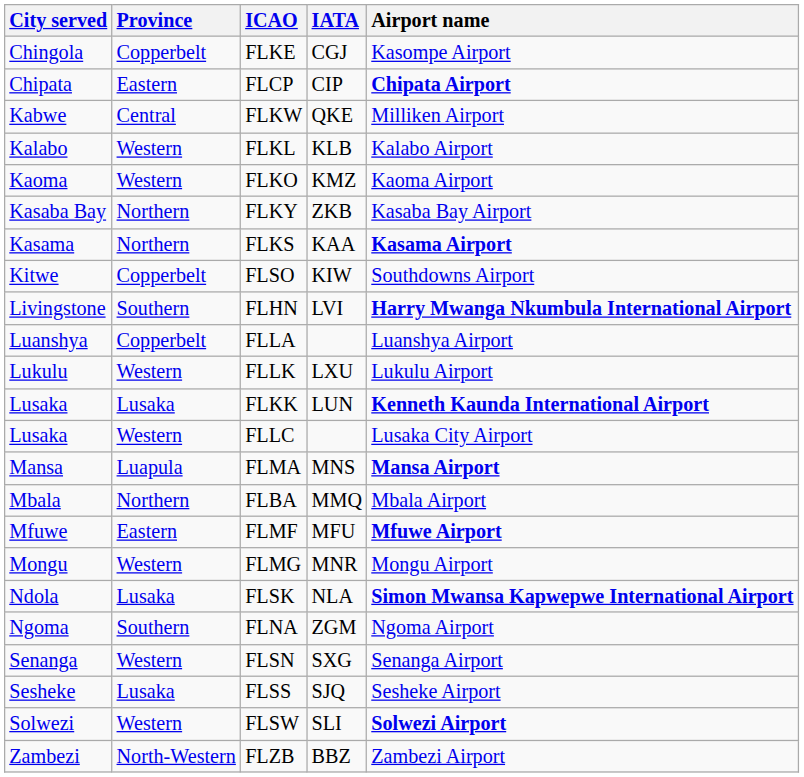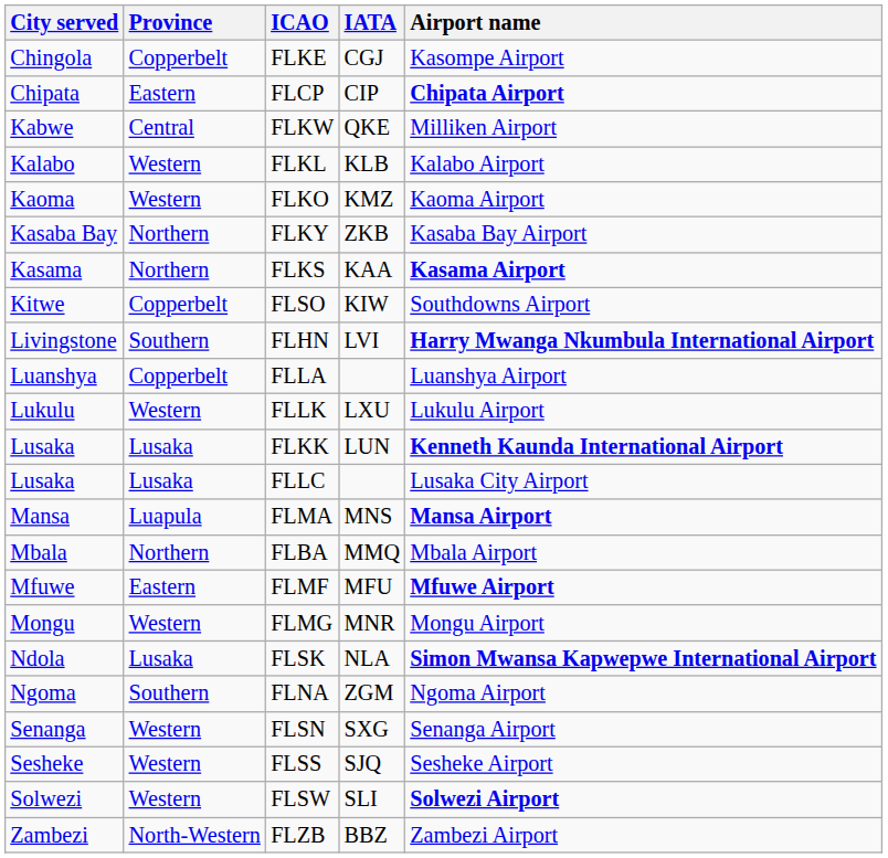 <table class="wikitable sortable">
 <tr valign=baseline>
 <th style="text-align:left; white-space:nowrap;"><a href='#'>City served</a></th>
 <th style="text-align:left; white-space:nowrap;"><a href='#'>Province</a></th>
 <th style="text-align:left;"><a href='#'>ICAO</a></th>
 <th style="text-align:left;"><a href='#'>IATA</a></th>
 <th style="text-align:left; white-space:nowrap;">Airport name</th>
 </tr>
 <tr valign=top>
 <td><a href='#'>Chingola</a></td>
 <td><a href='#'>Copperbelt</a></td>
 <td>FLKE</td>
 <td>CGJ</td>
 <td><a href='#'>Kasompe Airport</a></td>
 </tr>
 <tr valign=top>
 <td><a href='#'>Chipata</a></td>
 <td><a href='#'>Eastern</a></td>
 <td>FLCP</td>
 <td>CIP</td>
 <td><strong><a href='#'>Chipata Airport</a></strong></td>
 </tr>
 <tr valign=top>
 <td><a href='#'>Kabwe</a></td>
 <td><a href='#'>Central</a></td>
 <td>FLKW</td>
 <td>QKE</td>
 <td><a href='#'>Milliken Airport</a></td>
 </tr>
 <tr valign=top>
 <td><a href='#'>Kalabo</a></td>
 <td><a href='#'>Western</a></td>
 <td>FLKL</td>
 <td>KLB</td>
 <td><a href='#'>Kalabo Airport</a></td>
 </tr>
 <tr valign=top>
 <td><a href='#'>Kaoma</a></td>
 <td><a href='#'>Western</a></td>
 <td>FLKO</td>
 <td>KMZ</td>
 <td><a href='#'>Kaoma Airport</a></td>
 </tr>
 <tr valign=top>
 <td><a href='#'>Kasaba Bay</a></td>
 <td><a href='#'>Northern</a></td>
 <td>FLKY</td>
 <td>ZKB</td>
 <td><a href='#'>Kasaba Bay Airport</a></td>
 </tr>
 <tr valign=top>
 <td><a href='#'>Kasama</a></td>
 <td><a href='#'>Northern</a></td>
 <td>FLKS</td>
 <td>KAA</td>
 <td><strong><a href='#'>Kasama Airport</a></strong></td>
 </tr>
 <tr valign=top>
 <td><a href='#'>Kitwe</a></td>
 <td><a href='#'>Copperbelt</a></td>
 <td>FLSO</td>
 <td>KIW</td>
 <td><a href='#'>Southdowns Airport</a></td>
 </tr>
 <tr valign=top>
 <td><a href='#'>Livingstone</a></td>
 <td><a href='#'>Southern</a></td>
 <td>FLHN</td>
 <td>LVI</td>
 <td><strong><a href='#'>Harry Mwanga Nkumbula International Airport</a></strong></td>
 </tr>
 <tr valign=top>
 <td><a href='#'>Luanshya</a></td>
 <td><a href='#'>Copperbelt</a></td>
 <td>FLLA</td>
 <td></td>
 <td><a href='#'>Luanshya Airport</a></td>
 </tr>
 <tr valign=top>
 <td><a href='#'>Lukulu</a></td>
 <td><a href='#'>Western</a></td>
 <td>FLLK</td>
 <td>LXU</td>
 <td><a href='#'>Lukulu Airport</a></td>
 </tr>
 <tr valign=top>
 <td><a href='#'>Lusaka</a></td>
 <td><a href='#'>Lusaka</a></td>
 <td>FLKK</td>
 <td>LUN</td>
 <td><strong><a href='#'>Kenneth Kaunda International Airport</a></strong></td>
 </tr>
 <tr valign=top>
 <td><a href='#'>Lusaka</a></td>
-<td><a href='#'>Western</a></td>
+<td><a href='#'>Lusaka</a></td>
 <td>FLLC</td>
 <td></td>
 <td><a href='#'>Lusaka City Airport</a></td>
 </tr>
 <tr valign=top>
 <td><a href='#'>Mansa</a></td>
 <td><a href='#'>Luapula</a></td>
 <td>FLMA</td>
 <td>MNS</td>
 <td><strong><a href='#'>Mansa Airport</a></strong></td>
 </tr>
 <tr valign=top>
 <td><a href='#'>Mbala</a></td>
 <td><a href='#'>Northern</a></td>
 <td>FLBA</td>
 <td>MMQ</td>
 <td><a href='#'>Mbala Airport</a></td>
 </tr>
 <tr valign=top>
 <td><a href='#'>Mfuwe</a></td>
 <td><a href='#'>Eastern</a></td>
 <td>FLMF</td>
 <td>MFU</td>
 <td><strong><a href='#'>Mfuwe Airport</a></strong></td>
 </tr>
 <tr valign=top>
 <td><a href='#'>Mongu</a></td>
 <td><a href='#'>Western</a></td>
 <td>FLMG</td>
 <td>MNR</td>
 <td><a href='#'>Mongu Airport</a></td>
 </tr>
 <tr valign=top>
 <td><a href='#'>Ndola</a></td>
 <td><a href='#'>Lusaka</a></td>
 <td>FLSK</td>
 <td>NLA</td>
 <td><strong><a href='#'>Simon Mwansa Kapwepwe International Airport</a></strong></td>
 </tr>
 <tr valign=top>
 <td><a href='#'>Ngoma</a></td>
 <td><a href='#'>Southern</a></td>
 <td>FLNA</td>
 <td>ZGM</td>
 <td><a href='#'>Ngoma Airport</a></td>
 </tr>
 <tr valign=top>
 <td><a href='#'>Senanga</a></td>
 <td><a href='#'>Western</a></td>
 <td>FLSN</td>
 <td>SXG</td>
 <td><a href='#'>Senanga Airport</a></td>
 </tr>
 <tr valign=top>
 <td><a href='#'>Sesheke</a></td>
-<td><a href='#'>Lusaka</a></td>
+<td><a href='#'>Western</a></td>
 <td>FLSS</td>
 <td>SJQ</td>
 <td><a href='#'>Sesheke Airport</a></td>
 </tr>
 <tr valign=top>
 <td><a href='#'>Solwezi</a></td>
 <td><a href='#'>Western</a></td>
 <td>FLSW</td>
 <td>SLI</td>
 <td><strong><a href='#'>Solwezi Airport</a></strong></td>
 </tr>
 <tr valign=top>
 <td><a href='#'>Zambezi</a></td>
 <td><a href='#'>North-Western</a></td>
 <td>FLZB</td>
 <td>BBZ</td>
 <td><a href='#'>Zambezi Airport</a></td>
 </tr>
 </table>
